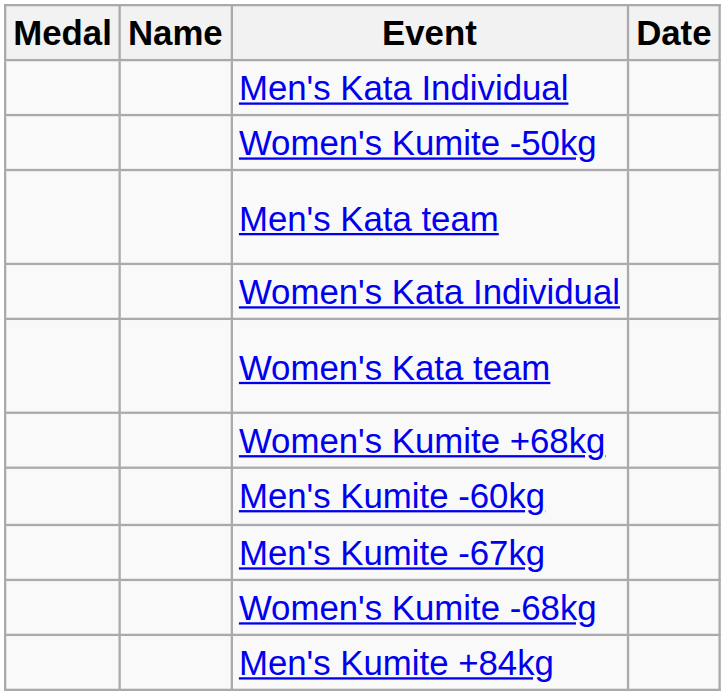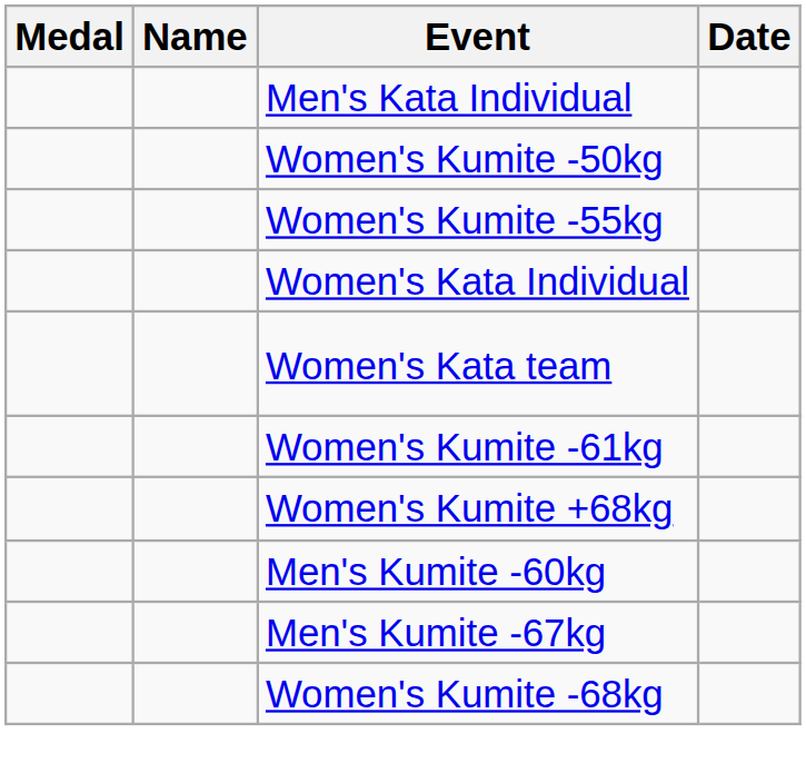 <table class="wikitable sortable" style="font-size:95%">
 <tr>
 <th>Medal</th>
 <th>Name</th>
 <th>Event</th>
 <th>Date</th>
 </tr>
 <tr>
 <td></td>
 <td></td>
 <td><a href='#'>Men's Kata Individual</a></td>
 <td></td>
 </tr>
 <tr>
 <td></td>
 <td></td>
 <td><a href='#'>Women's Kumite -50kg</a></td>
 <td></td>
 </tr>
 <tr>
 <td></td>
-<td><br><br></td>
-<td><a href='#'>Men's Kata team</a></td>
+<td></td>
+<td><a href='#'>Women's Kumite -55kg</a></td>
 <td></td>
 </tr>
 <tr>
 <td></td>
 <td></td>
 <td><a href='#'>Women's Kata Individual</a></td>
 <td></td>
 </tr>
 <tr>
 <td></td>
 <td><br><br></td>
 <td><a href='#'>Women's Kata team</a></td>
+<td></td>
+</tr>
+<tr>
+<td></td>
+<td></td>
+<td><a href='#'>Women's Kumite -61kg</a></td>
 <td></td>
 </tr>
 <tr>
 <td></td>
 <td></td>
 <td><a href='#'>Women's Kumite +68kg</a></td>
 <td></td>
 </tr>
 <tr>
 <td></td>
 <td></td>
 <td><a href='#'>Men's Kumite -60kg</a></td>
 <td></td>
 </tr>
 <tr>
 <td></td>
 <td></td>
 <td><a href='#'>Men's Kumite -67kg</a></td>
 <td></td>
 </tr>
 <tr>
 <td></td>
 <td></td>
 <td><a href='#'>Women's Kumite -68kg</a></td>
 <td></td>
 </tr>
-<tr>
-<td></td>
-<td></td>
-<td><a href='#'>Men's Kumite +84kg</a></td>
-<td></td>
-</tr>
 </table>
